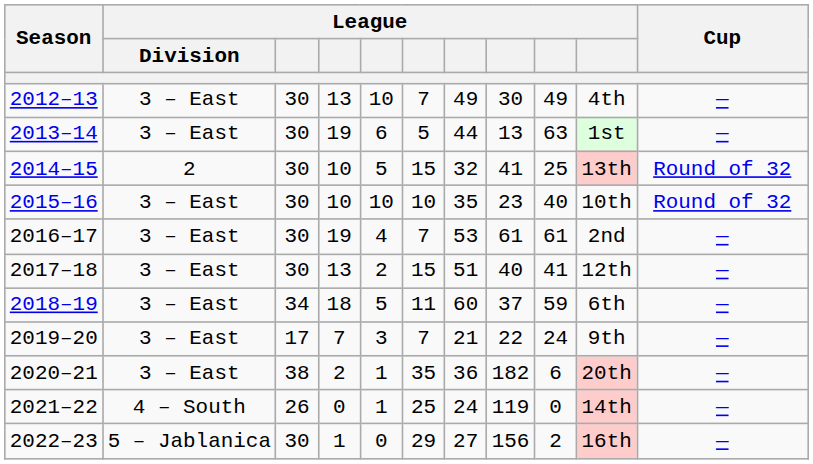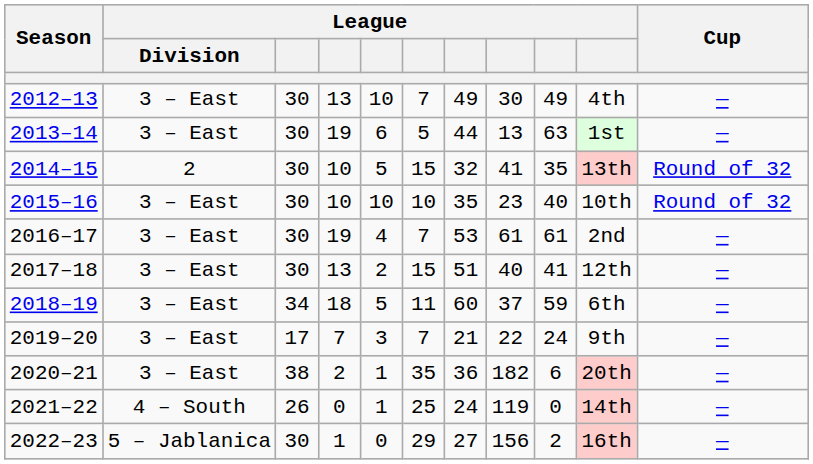 <table class="wikitable sortable" style="text-align:center">
 <tr>
 <th rowspan="2">Season</th>
 <th colspan="9">League</th>
 <th rowspan="2" width="100">Cup</th>
 </tr>
 <tr>
 <th>Division</th>
 <th width="20"></th>
 <th width="20"></th>
 <th width="20"></th>
 <th width="20"></th>
 <th width="20"></th>
 <th width="20"></th>
 <th width="20"></th>
 <th width="20"></th>
 </tr>
 <tr>
 <th colspan="11"></th>
 </tr>
 <tr>
 <td><a href='#'>2012–13</a></td>
 <td>3 – East</td>
 <td>30</td>
 <td>13</td>
 <td>10</td>
 <td>7</td>
 <td>49</td>
 <td>30</td>
 <td>49</td>
 <td>4th</td>
 <td><a href='#'>—</a></td>
 </tr>
 <tr>
 <td><a href='#'>2013–14</a></td>
 <td>3 – East</td>
 <td>30</td>
 <td>19</td>
 <td>6</td>
 <td>5</td>
 <td>44</td>
 <td>13</td>
 <td>63</td>
 <td style="background-color:#DFD">1st</td>
 <td><a href='#'>—</a></td>
 </tr>
 <tr>
 <td><a href='#'>2014–15</a></td>
 <td>2</td>
 <td>30</td>
 <td>10</td>
 <td>5</td>
 <td>15</td>
 <td>32</td>
 <td>41</td>
-<td>25</td>
+<td>35</td>
 <td style="background-color:#FCC">13th</td>
 <td><a href='#'>Round of 32</a></td>
 </tr>
 <tr>
 <td><a href='#'>2015–16</a></td>
 <td>3 – East</td>
 <td>30</td>
 <td>10</td>
 <td>10</td>
 <td>10</td>
 <td>35</td>
 <td>23</td>
 <td>40</td>
 <td>10th</td>
 <td><a href='#'>Round of 32</a></td>
 </tr>
 <tr>
 <td>2016–17</td>
 <td>3 – East</td>
 <td>30</td>
 <td>19</td>
 <td>4</td>
 <td>7</td>
 <td>53</td>
 <td>61</td>
 <td>61</td>
 <td>2nd</td>
 <td><a href='#'>—</a></td>
 </tr>
 <tr>
 <td>2017–18</td>
 <td>3 – East</td>
 <td>30</td>
 <td>13</td>
 <td>2</td>
 <td>15</td>
 <td>51</td>
 <td>40</td>
 <td>41</td>
 <td>12th</td>
 <td><a href='#'>—</a></td>
 </tr>
 <tr>
 <td><a href='#'>2018–19</a></td>
 <td>3 – East</td>
 <td>34</td>
 <td>18</td>
 <td>5</td>
 <td>11</td>
 <td>60</td>
 <td>37</td>
 <td>59</td>
 <td>6th</td>
 <td><a href='#'>—</a></td>
 </tr>
 <tr>
 <td>2019–20</td>
 <td>3 – East</td>
 <td>17</td>
 <td>7</td>
 <td>3</td>
 <td>7</td>
 <td>21</td>
 <td>22</td>
 <td>24</td>
 <td>9th</td>
 <td><a href='#'>—</a></td>
 </tr>
 <tr>
 <td>2020–21</td>
 <td>3 – East</td>
 <td>38</td>
 <td>2</td>
 <td>1</td>
 <td>35</td>
 <td>36</td>
 <td>182</td>
 <td>6</td>
 <td style="background-color:#FCC">20th</td>
 <td><a href='#'>—</a></td>
 </tr>
 <tr>
 <td>2021–22</td>
 <td>4 – South</td>
 <td>26</td>
 <td>0</td>
 <td>1</td>
 <td>25</td>
 <td>24</td>
 <td>119</td>
 <td>0</td>
 <td style="background-color:#FCC">14th</td>
 <td><a href='#'>—</a></td>
 </tr>
 <tr>
 <td>2022–23</td>
 <td>5 – Jablanica</td>
 <td>30</td>
 <td>1</td>
 <td>0</td>
 <td>29</td>
 <td>27</td>
 <td>156</td>
 <td>2</td>
 <td style="background-color:#FCC">16th</td>
 <td><a href='#'>—</a></td>
 </tr>
 </table>
